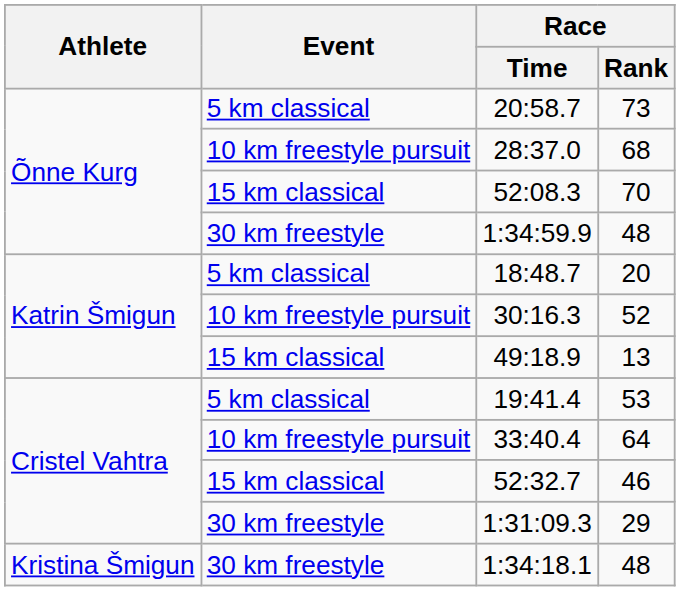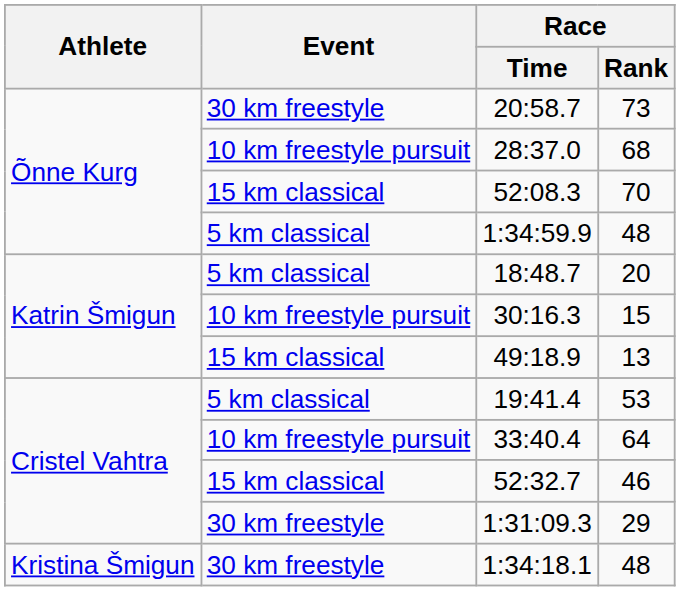 <table class="wikitable" style="font-size:90%">
 <tr>
 <th rowspan="2">Athlete</th>
 <th rowspan="2">Event</th>
 <th colspan="2">Race</th>
 </tr>
 <tr>
 <th>Time</th>
 <th>Rank</th>
 </tr>
 <tr align="center">
 <td align="left" rowspan=4><a href='#'>Õnne Kurg</a></td>
-<td align="left"><a href='#'>5 km classical</a></td>
+<td align="left"><a href='#'>30 km freestyle</a></td>
 <td>20:58.7</td>
 <td>73</td>
 </tr>
 <tr align="center">
 <td align="left"><a href='#'>10 km freestyle pursuit</a></td>
 <td>28:37.0</td>
 <td>68</td>
 </tr>
 <tr align="center">
 <td align="left"><a href='#'>15 km classical</a></td>
 <td>52:08.3</td>
 <td>70</td>
 </tr>
 <tr align="center">
-<td align="left"><a href='#'>30 km freestyle</a></td>
+<td align="left"><a href='#'>5 km classical</a></td>
 <td>1:34:59.9</td>
 <td>48</td>
 </tr>
 <tr align="center">
 <td align="left" rowspan=3><a href='#'>Katrin Šmigun</a></td>
 <td align="left"><a href='#'>5 km classical</a></td>
 <td>18:48.7</td>
 <td>20</td>
 </tr>
 <tr align="center">
 <td align="left"><a href='#'>10 km freestyle pursuit</a></td>
 <td>30:16.3</td>
-<td>52</td>
+<td>15</td>
 </tr>
 <tr align="center">
 <td align="left"><a href='#'>15 km classical</a></td>
 <td>49:18.9</td>
 <td>13</td>
 </tr>
 <tr align="center">
 <td align="left" rowspan=4><a href='#'>Cristel Vahtra</a></td>
 <td align="left"><a href='#'>5 km classical</a></td>
 <td>19:41.4</td>
 <td>53</td>
 </tr>
 <tr align="center">
 <td align="left"><a href='#'>10 km freestyle pursuit</a></td>
 <td>33:40.4</td>
 <td>64</td>
 </tr>
 <tr align="center">
 <td align="left"><a href='#'>15 km classical</a></td>
 <td>52:32.7</td>
 <td>46</td>
 </tr>
 <tr align="center">
 <td align="left"><a href='#'>30 km freestyle</a></td>
 <td>1:31:09.3</td>
 <td>29</td>
 </tr>
 <tr align="center">
 <td align="left"><a href='#'>Kristina Šmigun</a></td>
 <td align="left"><a href='#'>30 km freestyle</a></td>
 <td>1:34:18.1</td>
 <td>48</td>
 </tr>
 </table>
